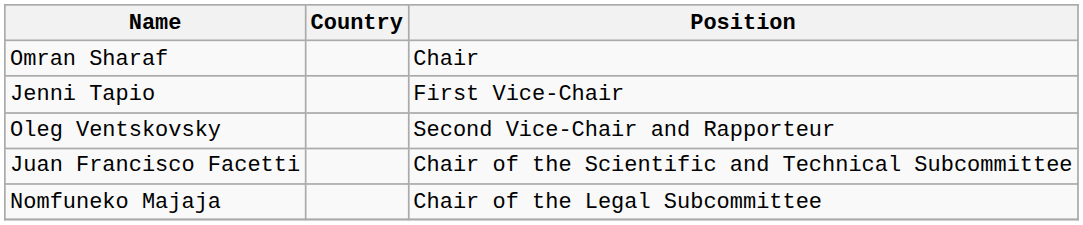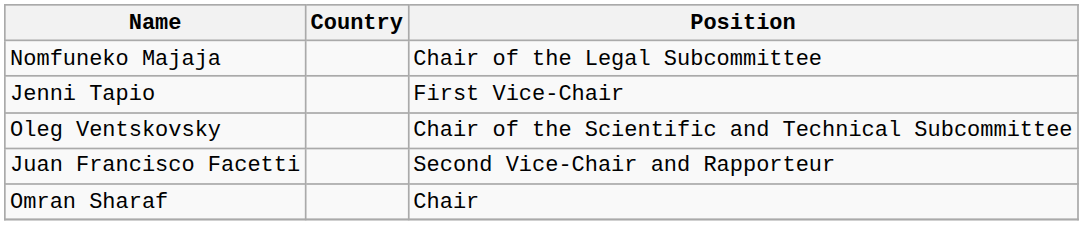 <table class="wikitable">
 <tr>
 <th>Name</th>
 <th>Country</th>
 <th>Position</th>
 </tr>
 <tr>
-<td>Omran Sharaf</td>
+<td>Nomfuneko Majaja</td>
 <td></td>
-<td>Chair</td>
+<td>Chair of the Legal Subcommittee</td>
 </tr>
 <tr>
 <td>Jenni Tapio</td>
 <td></td>
 <td>First Vice-Chair</td>
 </tr>
 <tr>
 <td>Oleg Ventskovsky</td>
 <td></td>
-<td>Second Vice-Chair and Rapporteur</td>
+<td>Chair of the Scientific and Technical Subcommittee</td>
 </tr>
 <tr>
 <td>Juan Francisco Facetti</td>
 <td></td>
-<td>Chair of the Scientific and Technical Subcommittee</td>
+<td>Second Vice-Chair and Rapporteur</td>
 </tr>
 <tr>
-<td>Nomfuneko Majaja</td>
+<td>Omran Sharaf</td>
 <td></td>
-<td>Chair of the Legal Subcommittee</td>
+<td>Chair</td>
 </tr>
 <tr>
 </tr>
 </table>
